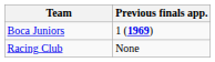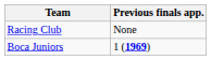 <table class="wikitable">
 <tr>
 <th width=150px>Team</th>
 <th>Previous finals app.</th>
 </tr>
 <tr>
+<td><a href='#'>Racing Club</a></td>
+<td>None</td>
+</tr>
+<tr>
 <td><a href='#'>Boca Juniors</a></td>
 <td>1 (<strong><a href='#'>1969</a></strong>)</td>
 </tr>
-<tr>
-<td><a href='#'>Racing Club</a></td>
-<td>None</td>
-</tr>
 </table>
